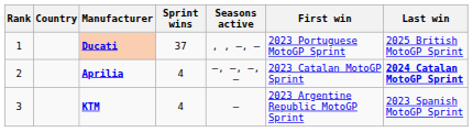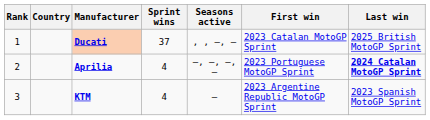 <table class="sortable plainrowheaders wikitable">
 <tr>
 <th scope=col>Rank</th>
 <th scope=col>Country</th>
 <th scope=col>Manufacturer</th>
 <th scope=col>Sprint wins</th>
 <th scope=col>Seasons active</th>
 <th scope=col>First win</th>
 <th scope=col>Last win</th>
 </tr>
 <tr>
 <td align="center">1</td>
 <td></td>
 <td style=background:#FBCEB1;><strong><a href='#'>Ducati</a></strong></td>
 <td align=center>37</td>
 <td align=center>, , –, –</td>
-<td data-sort-value="202301"><a href='#'>2023 Portuguese MotoGP Sprint</a></td>
+<td data-sort-value="202311"><a href='#'>2023 Catalan MotoGP Sprint</a></td>
 <td data-sort-value="202505"><a href='#'>2025 British MotoGP Sprint</a></td>
 </tr>
 <tr>
 <td align="center">2</td>
 <td></td>
 <td><strong><a href='#'>Aprilia</a></strong></td>
 <td align=center>4</td>
 <td align=center>–, –, –, –</td>
-<td data-sort-value="202311"><a href='#'>2023 Catalan MotoGP Sprint</a></td>
+<td data-sort-value="202301"><a href='#'>2023 Portuguese MotoGP Sprint</a></td>
 <td data-sort-value="202406"><strong><a href='#'>2024 Catalan MotoGP Sprint</a></strong></td>
 </tr>
 <tr>
 <td align="center">3</td>
 <td></td>
 <td><strong><a href='#'>KTM</a></strong></td>
 <td align=center>4</td>
 <td align=center>–</td>
 <td data-sort-value="202302"><a href='#'>2023 Argentine Republic MotoGP Sprint</a></td>
 <td data-sort-value="202304"><a href='#'>2023 Spanish MotoGP Sprint</a></td>
 </tr>
 </table>
